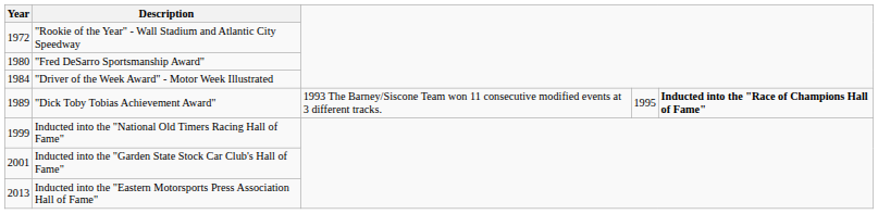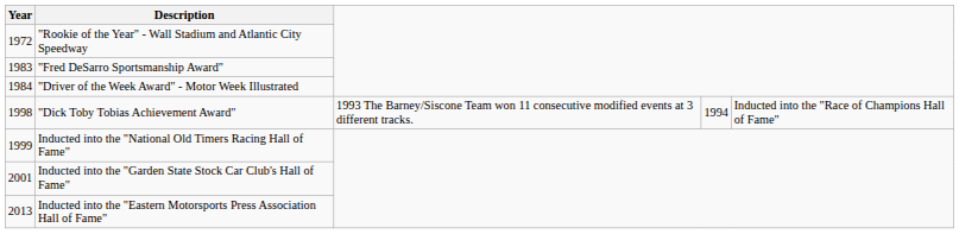 <table class="wikitable">
 <tr>
 <th>Year</th>
 <th>Description</th>
 </tr>
 <tr>
 <td>1972</td>
 <td>"Rookie of the Year" - Wall Stadium and Atlantic City Speedway</td>
 </tr>
 <tr>
-<td>1980</td>
+<td>1983</td>
 <td>"Fred DeSarro Sportsmanship Award"</td>
 </tr>
 <tr>
 <td>1984</td>
 <td>"Driver of the Week Award" - Motor Week Illustrated</td>
 </tr>
 <tr>
-<td>1989</td>
+<td>1998</td>
 <td>"Dick Toby Tobias Achievement Award"</td>
 <td>1993 The Barney/Siscone Team won 11 consecutive modified events at 3 different tracks.</td>
-<td>1995</td>
-<td><strong>Inducted into the "Race of Champions Hall of Fame"</strong></td>
+<td>1994</td>
+<td>Inducted into the "Race of Champions Hall of Fame"</td>
 </tr>
 <tr 12 time "Track Champion" at 4 different Speedways>
 <td>1999</td>
 <td>Inducted into the "National Old Timers Racing Hall of Fame"</td>
 </tr>
 <tr>
 <td>2001</td>
 <td>Inducted into the "Garden State Stock Car Club's Hall of Fame"</td>
 </tr>
 <tr>
 <td>2013</td>
 <td>Inducted into the "Eastern Motorsports Press Association Hall of Fame"</td>
 </tr>
 </table>
